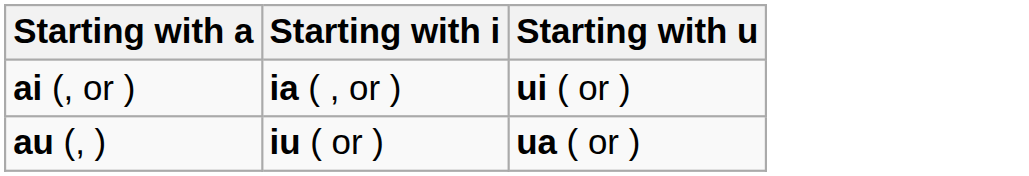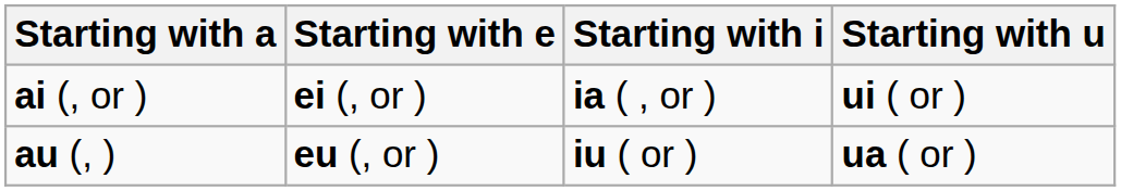 <table class="wikitable">
 <tr align="center" cellpadding="4">
 <th>Starting with <strong>a</strong></th>
+<th>Starting with <strong>e</strong></th>
 <th>Starting with <strong>i</strong></th>
 <th>Starting with <strong>u</strong></th>
 </tr>
 <tr align="left">
 <td><strong>ai</strong> (<span></span>, <span></span> or <span></span>)</td>
+<td><strong>ei</strong> (<span></span>, <span></span> or <span></span>)</td>
 <td><strong>ia</strong> (<span></span> <span></span>, <span></span> or <span></span>)</td>
 <td><strong>ui</strong> (<span></span> or <span></span>)</td>
 </tr>
 <tr align="left">
 <td><strong>au</strong> (<span></span>, <span></span>)</td>
+<td><strong>eu</strong> (<span></span>, <span></span> or <span></span>)</td>
 <td><strong>iu</strong> (<span></span> or <span></span>)</td>
 <td><strong>ua</strong> (<span></span> or <span></span>)</td>
 </tr>
 </table>
